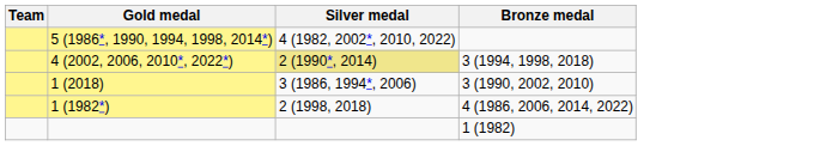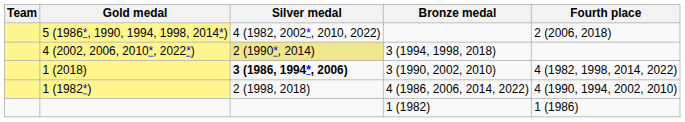 <table class="wikitable sortable">
 <tr>
 <th>Team</th>
 <th>Gold medal</th>
 <th>Silver medal</th>
 <th>Bronze medal</th>
+<th>Fourth place</th>
 </tr>
 <tr>
 <td bgcolor=#FFF68F></td>
 <td bgcolor=#FFF68F>5 (1986<a href='#'>*</a>, 1990, 1994, 1998, 2014<a href='#'>*</a>)</td>
 <td>4 (1982, 2002<a href='#'>*</a>, 2010, 2022)</td>
 <td></td>
+<td>2 (2006, 2018)</td>
 </tr>
 <tr>
 <td bgcolor=#FFF68F></td>
 <td bgcolor=#FFF68F>4 (2002, 2006, 2010<a href='#'>*</a>, 2022<a href='#'>*</a>)</td>
 <td style="background: khaki;">2 (1990<a href='#'>*</a>, 2014)</td>
 <td>3 (1994, 1998, 2018)</td>
+<td></td>
 </tr>
 <tr>
 <td bgcolor=#FFF68F></td>
 <td bgcolor=#FFF68F>1 (2018)</td>
-<td>3 (1986, 1994<a href='#'>*</a>, 2006)</td>
+<td><strong>3 (1986, 1994<a href='#'>*</a>, 2006)</strong></td>
 <td>3 (1990, 2002, 2010)</td>
+<td>4 (1982, 1998, 2014, 2022)</td>
 </tr>
 <tr>
 <td bgcolor=#FFF68F></td>
 <td bgcolor=#FFF68F>1 (1982<a href='#'>*</a>)</td>
 <td>2 (1998, 2018)</td>
 <td>4 (1986, 2006, 2014, 2022)</td>
+<td>4 (1990, 1994, 2002, 2010)</td>
 </tr>
 <tr>
 <td></td>
 <td></td>
 <td></td>
 <td>1 (1982)</td>
+<td>1 (1986)</td>
 </tr>
 </table>
